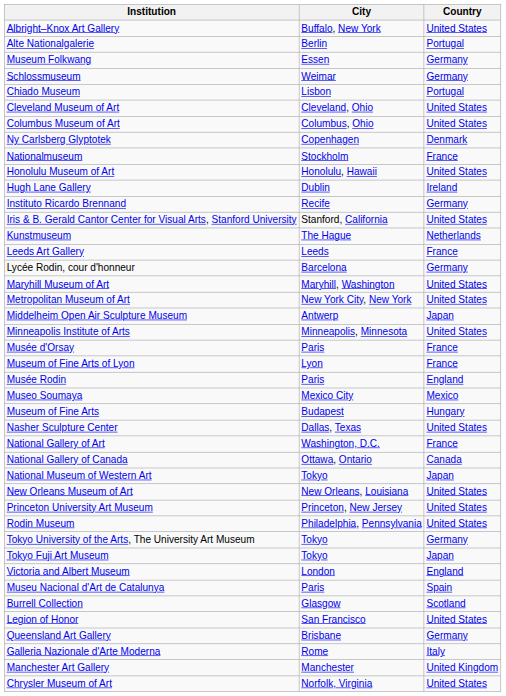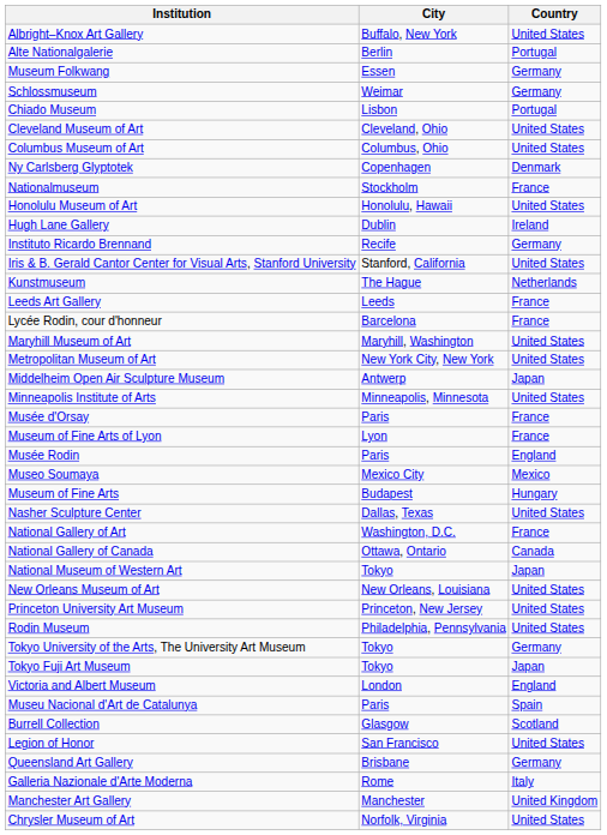 <table class="wikitable sortable">
 <tr>
 <th>Institution</th>
 <th>City</th>
 <th>Country</th>
 </tr>
 <tr>
 <td><a href='#'>Albright–Knox Art Gallery</a></td>
 <td><a href='#'>Buffalo</a>, <a href='#'>New York</a></td>
 <td><a href='#'>United States</a></td>
 </tr>
 <tr>
 <td><a href='#'>Alte Nationalgalerie</a></td>
 <td><a href='#'>Berlin</a></td>
 <td><a href='#'>Portugal</a></td>
 </tr>
 <tr>
 <td><a href='#'>Museum Folkwang</a></td>
 <td><a href='#'>Essen</a></td>
 <td><a href='#'>Germany</a></td>
 </tr>
 <tr>
 <td><a href='#'>Schlossmuseum</a></td>
 <td><a href='#'>Weimar</a></td>
 <td><a href='#'>Germany</a></td>
 </tr>
 <tr>
 <td><a href='#'>Chiado Museum</a></td>
 <td><a href='#'>Lisbon</a></td>
 <td><a href='#'>Portugal</a></td>
 </tr>
 <tr>
 <td><a href='#'>Cleveland Museum of Art</a></td>
 <td><a href='#'>Cleveland</a>, <a href='#'>Ohio</a></td>
 <td><a href='#'>United States</a></td>
 </tr>
 <tr>
 <td><a href='#'>Columbus Museum of Art</a></td>
 <td><a href='#'>Columbus</a>, <a href='#'>Ohio</a></td>
 <td><a href='#'>United States</a></td>
 </tr>
 <tr>
 <td><a href='#'>Ny Carlsberg Glyptotek</a></td>
 <td><a href='#'>Copenhagen</a></td>
 <td><a href='#'>Denmark</a></td>
 </tr>
 <tr>
 <td><a href='#'>Nationalmuseum</a></td>
 <td><a href='#'>Stockholm</a></td>
 <td><a href='#'>France</a></td>
 </tr>
 <tr>
 <td><a href='#'>Honolulu Museum of Art</a></td>
 <td><a href='#'>Honolulu</a>, <a href='#'>Hawaii</a></td>
 <td><a href='#'>United States</a></td>
 </tr>
 <tr>
 <td><a href='#'>Hugh Lane Gallery</a></td>
 <td><a href='#'>Dublin</a></td>
 <td><a href='#'>Ireland</a></td>
 </tr>
 <tr>
 <td><a href='#'>Instituto Ricardo Brennand</a></td>
 <td><a href='#'>Recife</a></td>
 <td><a href='#'>Germany</a></td>
 </tr>
 <tr>
 <td><a href='#'>Iris & B. Gerald Cantor Center for Visual Arts</a>, <a href='#'>Stanford University</a></td>
 <td>Stanford, <a href='#'>California</a></td>
 <td><a href='#'>United States</a></td>
 </tr>
 <tr>
 <td><a href='#'>Kunstmuseum</a></td>
 <td><a href='#'>The Hague</a></td>
 <td><a href='#'>Netherlands</a></td>
 </tr>
 <tr>
 <td><a href='#'>Leeds Art Gallery</a></td>
 <td><a href='#'>Leeds</a></td>
 <td><a href='#'>France</a></td>
 </tr>
 <tr>
 <td>Lycée Rodin, cour d'honneur</td>
 <td><a href='#'>Barcelona</a></td>
-<td><a href='#'>Germany</a></td>
+<td><a href='#'>France</a></td>
 </tr>
 <tr>
 <td><a href='#'>Maryhill Museum of Art</a></td>
 <td><a href='#'>Maryhill</a>, <a href='#'>Washington</a></td>
 <td><a href='#'>United States</a></td>
 </tr>
 <tr>
 <td><a href='#'>Metropolitan Museum of Art</a></td>
 <td><a href='#'>New York City</a>, <a href='#'>New York</a></td>
 <td><a href='#'>United States</a></td>
 </tr>
 <tr>
 <td><a href='#'>Middelheim Open Air Sculpture Museum</a></td>
 <td><a href='#'>Antwerp</a></td>
 <td><a href='#'>Japan</a></td>
 </tr>
 <tr>
 <td><a href='#'>Minneapolis Institute of Arts</a></td>
 <td><a href='#'>Minneapolis</a>, <a href='#'>Minnesota</a></td>
 <td><a href='#'>United States</a></td>
 </tr>
 <tr>
 <td><a href='#'>Musée d'Orsay</a></td>
 <td><a href='#'>Paris</a></td>
 <td><a href='#'>France</a></td>
 </tr>
 <tr>
 <td><a href='#'>Museum of Fine Arts of Lyon</a></td>
 <td><a href='#'>Lyon</a></td>
 <td><a href='#'>France</a></td>
 </tr>
 <tr>
 <td><a href='#'>Musée Rodin</a></td>
 <td><a href='#'>Paris</a></td>
 <td><a href='#'>England</a></td>
 </tr>
 <tr>
 <td><a href='#'>Museo Soumaya</a></td>
 <td><a href='#'>Mexico City</a></td>
 <td><a href='#'>Mexico</a></td>
 </tr>
 <tr>
 <td><a href='#'>Museum of Fine Arts</a></td>
 <td><a href='#'>Budapest</a></td>
 <td><a href='#'>Hungary</a></td>
 </tr>
 <tr>
 <td><a href='#'>Nasher Sculpture Center</a></td>
 <td><a href='#'>Dallas</a>, <a href='#'>Texas</a></td>
 <td><a href='#'>United States</a></td>
 </tr>
 <tr>
 <td><a href='#'>National Gallery of Art</a></td>
 <td><a href='#'>Washington, D.C.</a></td>
 <td><a href='#'>France</a></td>
 </tr>
 <tr>
 <td><a href='#'>National Gallery of Canada</a></td>
 <td><a href='#'>Ottawa</a>, <a href='#'>Ontario</a></td>
 <td><a href='#'>Canada</a></td>
 </tr>
 <tr>
 <td><a href='#'>National Museum of Western Art</a></td>
 <td><a href='#'>Tokyo</a></td>
 <td><a href='#'>Japan</a></td>
 </tr>
 <tr>
 <td><a href='#'>New Orleans Museum of Art</a></td>
 <td><a href='#'>New Orleans</a>, <a href='#'>Louisiana</a></td>
 <td><a href='#'>United States</a></td>
 </tr>
 <tr>
 <td><a href='#'>Princeton University Art Museum</a></td>
 <td><a href='#'>Princeton</a>, <a href='#'>New Jersey</a></td>
 <td><a href='#'>United States</a></td>
 </tr>
 <tr>
 <td><a href='#'>Rodin Museum</a></td>
 <td><a href='#'>Philadelphia</a>, <a href='#'>Pennsylvania</a></td>
 <td><a href='#'>United States</a></td>
 </tr>
 <tr>
 <td><a href='#'>Tokyo University of the Arts</a>, The University Art Museum</td>
 <td><a href='#'>Tokyo</a></td>
 <td><a href='#'>Germany</a></td>
 </tr>
 <tr>
 <td><a href='#'>Tokyo Fuji Art Museum</a></td>
 <td><a href='#'>Tokyo</a></td>
 <td><a href='#'>Japan</a></td>
 </tr>
 <tr>
 <td><a href='#'>Victoria and Albert Museum</a></td>
 <td><a href='#'>London</a></td>
 <td><a href='#'>England</a></td>
 </tr>
 <tr>
 <td><a href='#'>Museu Nacional d'Art de Catalunya</a></td>
 <td><a href='#'>Paris</a></td>
 <td><a href='#'>Spain</a></td>
 </tr>
 <tr>
 <td><a href='#'>Burrell Collection</a></td>
 <td><a href='#'>Glasgow</a></td>
 <td><a href='#'>Scotland</a></td>
 </tr>
 <tr>
 <td><a href='#'>Legion of Honor</a></td>
 <td><a href='#'>San Francisco</a></td>
 <td><a href='#'>United States</a></td>
 </tr>
 <tr>
 <td><a href='#'>Queensland Art Gallery</a></td>
 <td><a href='#'>Brisbane</a></td>
 <td><a href='#'>Germany</a></td>
 </tr>
 <tr>
 <td><a href='#'>Galleria Nazionale d'Arte Moderna</a></td>
 <td><a href='#'>Rome</a></td>
 <td><a href='#'>Italy</a></td>
 </tr>
 <tr>
 <td><a href='#'>Manchester Art Gallery</a></td>
 <td><a href='#'>Manchester</a></td>
 <td><a href='#'>United Kingdom</a></td>
 </tr>
 <tr>
 <td><a href='#'>Chrysler Museum of Art</a></td>
 <td><a href='#'>Norfolk, Virginia</a></td>
 <td><a href='#'>United States</a></td>
 </tr>
 </table>
